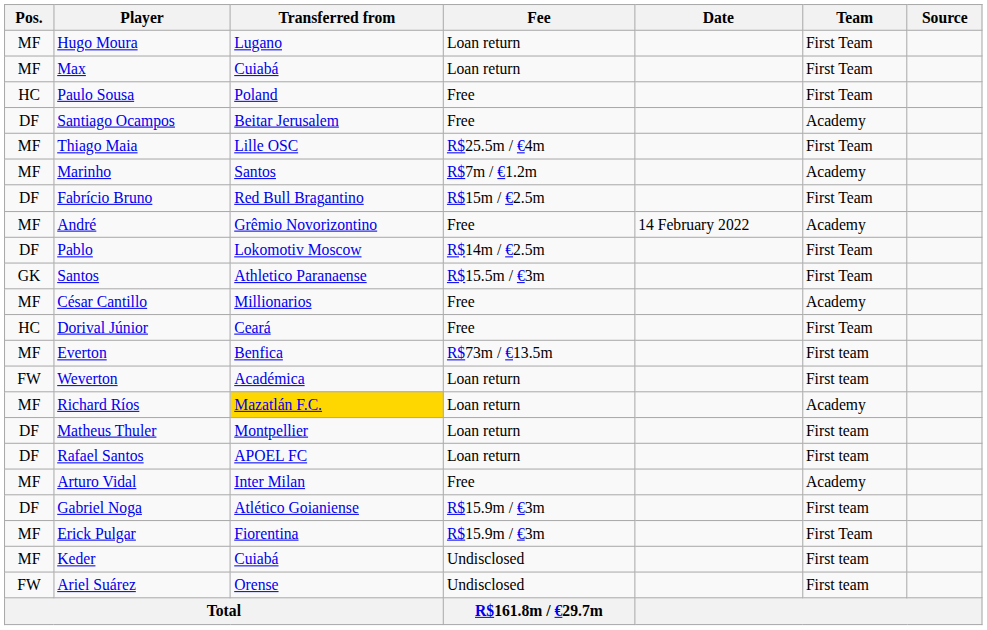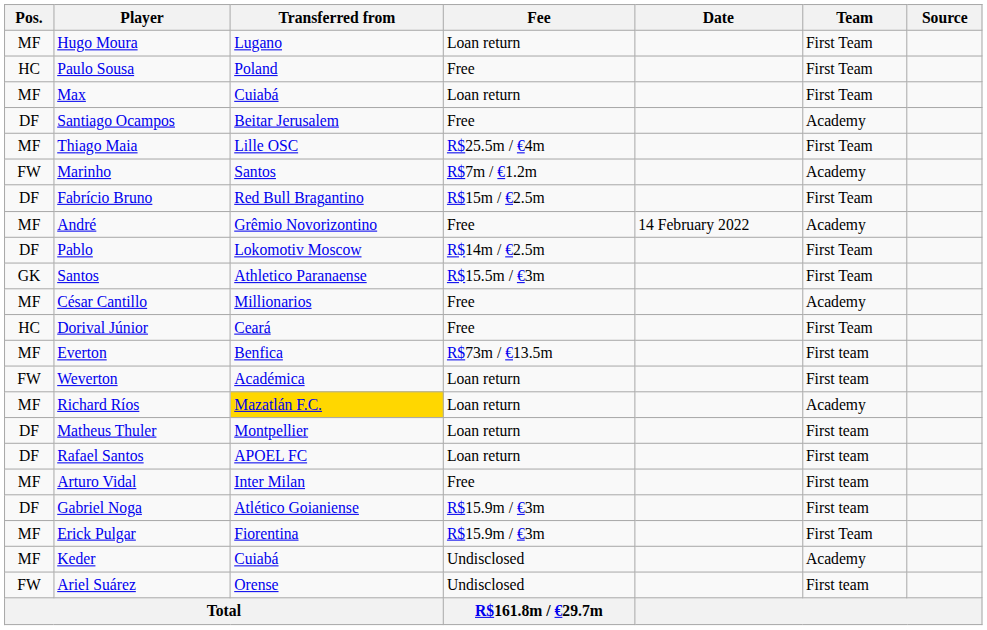 <table class="wikitable" style="width:60%; text-align:center; font-size:95%; text-align:left">
 <tr>
 <th>Pos.</th>
 <th>Player</th>
 <th>Transferred from</th>
 <th data-sort-type="number">Fee</th>
 <th>Date</th>
 <th>Team</th>
 <th>Source</th>
 </tr>
 <tr>
 <td style="text-align:center;">MF</td>
 <td> <a href='#'>Hugo Moura</a></td>
 <td> <a href='#'>Lugano</a></td>
 <td>Loan return</td>
 <td></td>
 <td>First Team</td>
 <td style="text-align:center;"></td>
 </tr>
 <tr>
-<td style="text-align:center;">MF</td>
-<td> <a href='#'>Max</a></td>
-<td> <a href='#'>Cuiabá</a></td>
-<td>Loan return</td>
+<td style="text-align:center;">HC</td>
+<td> <a href='#'>Paulo Sousa</a></td>
+<td> <a href='#'>Poland</a></td>
+<td>Free</td>
 <td></td>
 <td>First Team</td>
 <td style="text-align:center;"></td>
 </tr>
 <tr>
-<td style="text-align:center;">HC</td>
-<td> <a href='#'>Paulo Sousa</a></td>
-<td> <a href='#'>Poland</a></td>
-<td>Free</td>
+<td style="text-align:center;">MF</td>
+<td> <a href='#'>Max</a></td>
+<td> <a href='#'>Cuiabá</a></td>
+<td>Loan return</td>
 <td></td>
 <td>First Team</td>
 <td style="text-align:center;"></td>
 </tr>
 <tr>
 <td style="text-align:center;">DF</td>
 <td> <a href='#'>Santiago Ocampos</a></td>
 <td> <a href='#'>Beitar Jerusalem</a></td>
 <td>Free</td>
 <td></td>
 <td>Academy</td>
 <td style="text-align:center;"></td>
 </tr>
 <tr>
 <td style="text-align:center;">MF</td>
 <td> <a href='#'>Thiago Maia</a></td>
 <td> <a href='#'>Lille OSC</a></td>
 <td><a href='#'>R$</a>25.5m / <a href='#'>€</a>4m</td>
 <td></td>
 <td>First Team</td>
 <td style="text-align:center;"></td>
 </tr>
 <tr>
-<td style="text-align:center;">MF</td>
+<td style="text-align:center;">FW</td>
 <td> <a href='#'>Marinho</a></td>
 <td> <a href='#'>Santos</a></td>
 <td><a href='#'>R$</a>7m / <a href='#'>€</a>1.2m</td>
 <td></td>
 <td>Academy</td>
 <td style="text-align:center;"></td>
 </tr>
 <tr>
 <td style="text-align:center;">DF</td>
 <td> <a href='#'>Fabrício Bruno</a></td>
 <td> <a href='#'>Red Bull Bragantino</a></td>
 <td><a href='#'>R$</a>15m / <a href='#'>€</a>2.5m</td>
 <td></td>
 <td>First Team</td>
 <td style="text-align:center;"></td>
 </tr>
 <tr>
 <td style="text-align:center;">MF</td>
 <td> <a href='#'>André</a></td>
 <td> <a href='#'>Grêmio Novorizontino</a></td>
 <td>Free</td>
 <td>14 February 2022</td>
 <td>Academy</td>
 <td style="text-align:center;"></td>
 </tr>
 <tr>
 <td style="text-align:center;">DF</td>
 <td> <a href='#'>Pablo</a></td>
 <td> <a href='#'>Lokomotiv Moscow</a></td>
 <td><a href='#'>R$</a>14m / <a href='#'>€</a>2.5m</td>
 <td></td>
 <td>First Team</td>
 <td style="text-align:center;"></td>
 </tr>
 <tr>
 <td style="text-align:center;">GK</td>
 <td> <a href='#'>Santos</a></td>
 <td> <a href='#'>Athletico Paranaense</a></td>
 <td><a href='#'>R$</a>15.5m / <a href='#'>€</a>3m</td>
 <td></td>
 <td>First Team</td>
 <td style="text-align:center;"></td>
 </tr>
 <tr>
 <td style="text-align:center;">MF</td>
 <td> <a href='#'>César Cantillo</a></td>
 <td> <a href='#'>Millionarios</a></td>
 <td>Free</td>
 <td></td>
 <td>Academy</td>
 <td style="text-align:center;"></td>
 </tr>
 <tr>
 <td style="text-align:center;">HC</td>
 <td> <a href='#'>Dorival Júnior</a></td>
 <td> <a href='#'>Ceará</a></td>
 <td>Free</td>
 <td></td>
 <td>First Team</td>
 <td style="text-align:center;"></td>
 </tr>
 <tr>
 <td style="text-align:center;">MF</td>
 <td> <a href='#'>Everton</a></td>
 <td> <a href='#'>Benfica</a></td>
 <td><a href='#'>R$</a>73m / <a href='#'>€</a>13.5m</td>
 <td></td>
 <td>First team</td>
 <td style="text-align:center;"></td>
 </tr>
 <tr>
 <td style="text-align:center;">FW</td>
 <td> <a href='#'>Weverton</a></td>
 <td> <a href='#'>Académica</a></td>
 <td>Loan return</td>
 <td></td>
 <td>First team</td>
 <td style="text-align:center;"></td>
 </tr>
 <tr>
 <td style="text-align:center;">MF</td>
 <td> <a href='#'>Richard Ríos</a></td>
 <td style="background: gold;"> <a href='#'>Mazatlán F.C.</a></td>
 <td>Loan return</td>
 <td></td>
 <td>Academy</td>
 <td style="text-align:center;"></td>
 </tr>
 <tr>
 <td style="text-align:center;">DF</td>
 <td> <a href='#'>Matheus Thuler</a></td>
 <td> <a href='#'>Montpellier</a></td>
 <td>Loan return</td>
 <td></td>
 <td>First team</td>
 <td style="text-align:center;"></td>
 </tr>
 <tr>
 <td style="text-align:center;">DF</td>
 <td> <a href='#'>Rafael Santos</a></td>
 <td> <a href='#'>APOEL FC</a></td>
 <td>Loan return</td>
 <td></td>
 <td>First team</td>
 <td style="text-align:center;"></td>
 </tr>
 <tr>
 <td style="text-align:center;">MF</td>
 <td> <a href='#'>Arturo Vidal</a></td>
 <td> <a href='#'>Inter Milan</a></td>
 <td>Free</td>
 <td></td>
-<td>Academy</td>
+<td>First team</td>
 <td style="text-align:center;"></td>
 </tr>
 <tr>
 <td style="text-align:center;">DF</td>
 <td> <a href='#'>Gabriel Noga</a></td>
 <td> <a href='#'>Atlético Goianiense</a></td>
 <td><a href='#'>R$</a>15.9m / <a href='#'>€</a>3m</td>
 <td></td>
 <td>First team</td>
 <td style="text-align:center;"></td>
 </tr>
 <tr>
 <td style="text-align:center;">MF</td>
 <td> <a href='#'>Erick Pulgar</a></td>
 <td> <a href='#'>Fiorentina</a></td>
 <td><a href='#'>R$</a>15.9m / <a href='#'>€</a>3m</td>
 <td></td>
 <td>First Team</td>
 <td style="text-align:center;"></td>
 </tr>
 <tr>
 <td style="text-align:center;">MF</td>
 <td> <a href='#'>Keder</a></td>
 <td> <a href='#'>Cuiabá</a></td>
 <td>Undisclosed</td>
 <td></td>
-<td>First team</td>
+<td>Academy</td>
 <td style="text-align:center;"></td>
 </tr>
 <tr>
 <td style="text-align:center;">FW</td>
 <td> <a href='#'>Ariel Suárez</a></td>
 <td> <a href='#'>Orense</a></td>
 <td>Undisclosed</td>
 <td></td>
 <td>First team</td>
 <td style="text-align:center;"></td>
 </tr>
 <tr>
 <th colspan="3">Total</th>
 <th><a href='#'>R$</a>161.8m / <a href='#'>€</a>29.7m</th>
 <th colspan="3"></th>
 </tr>
 </table>
